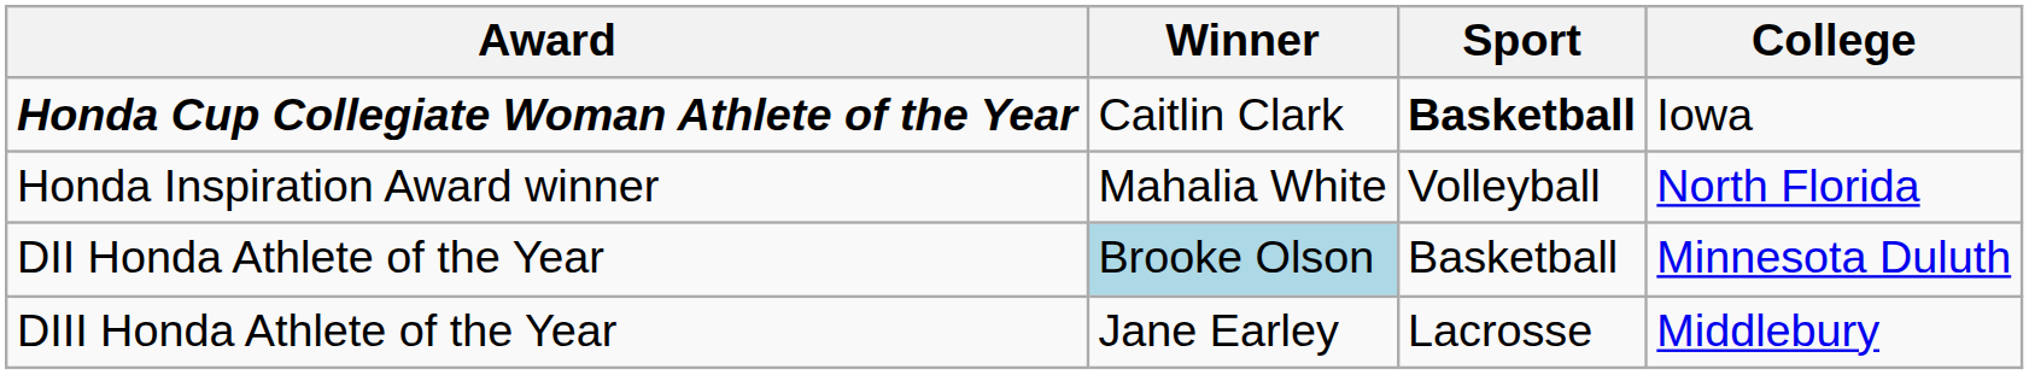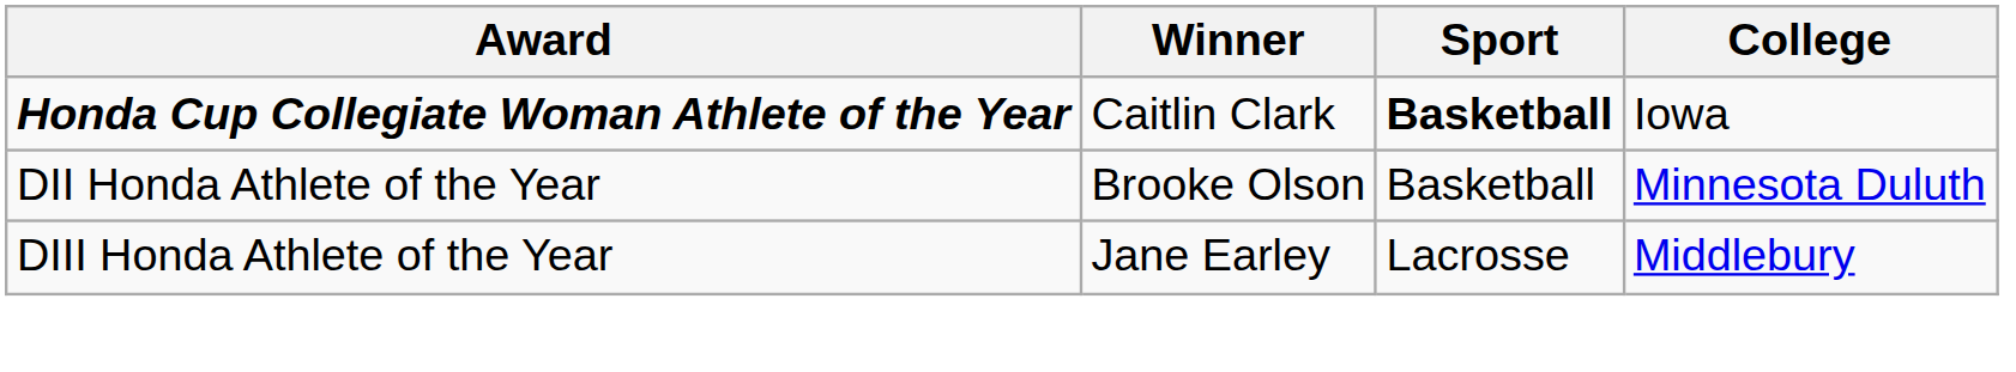 <table class="wikitable">
 <tr>
 <th>Award</th>
 <th>Winner</th>
 <th>Sport</th>
 <th>College</th>
 </tr>
 <tr>
 <td><strong><em>Honda Cup<strong> Collegiate Woman Athlete of the Year<em></td>
 <td>Caitlin Clark</td>
 <td><strong>Basketball</strong></td>
 <td>Iowa</td>
 </tr>
 <tr>
-<td></em>Honda Inspiration Award winner<em></td>
-<td>Mahalia White</td>
-<td>Volleyball</td>
-<td><a href='#'>North Florida</a></td>
-</tr>
-<tr>
 <td></em>DII Honda Athlete of the Year<em></td>
-<td style="background: lightblue;">Brooke Olson</td>
+<td>Brooke Olson</td>
 <td>Basketball</td>
 <td><a href='#'>Minnesota Duluth</a></td>
 </tr>
 <tr>
 <td></em>DIII Honda Athlete of the Year<em></td>
 <td>Jane Earley</td>
 <td>Lacrosse</td>
 <td><a href='#'>Middlebury</a></td>
 </tr>
 </table>
